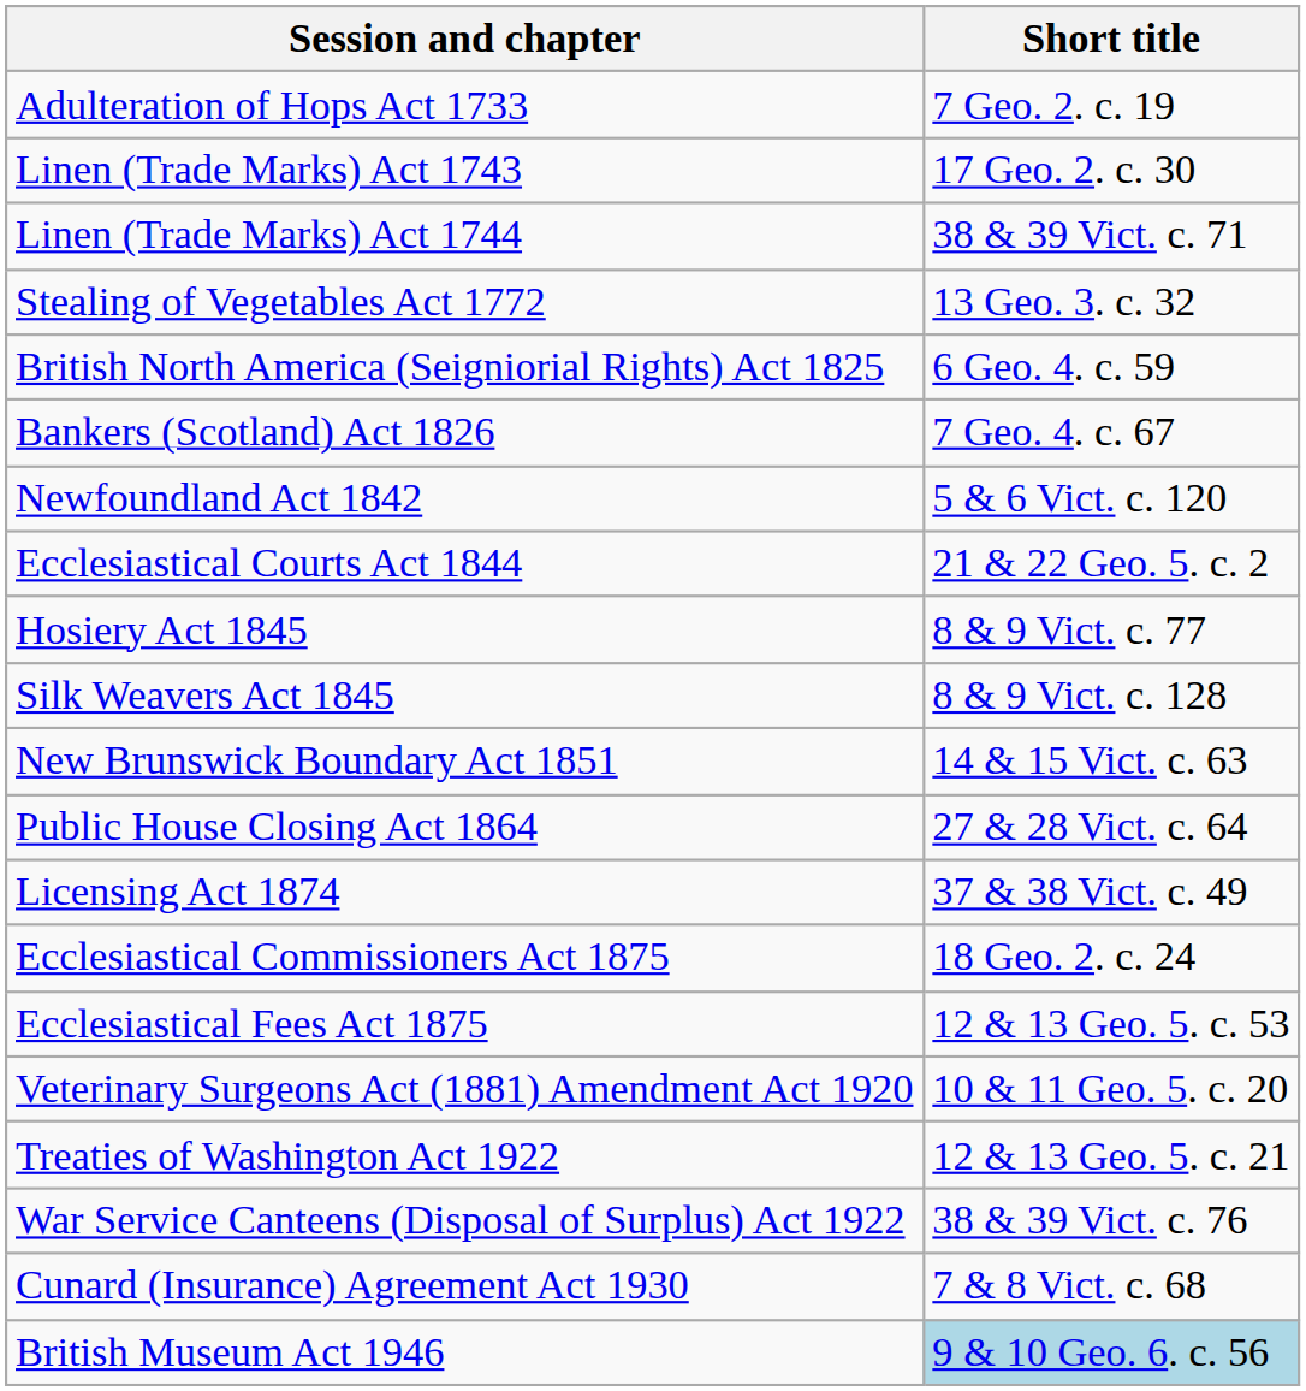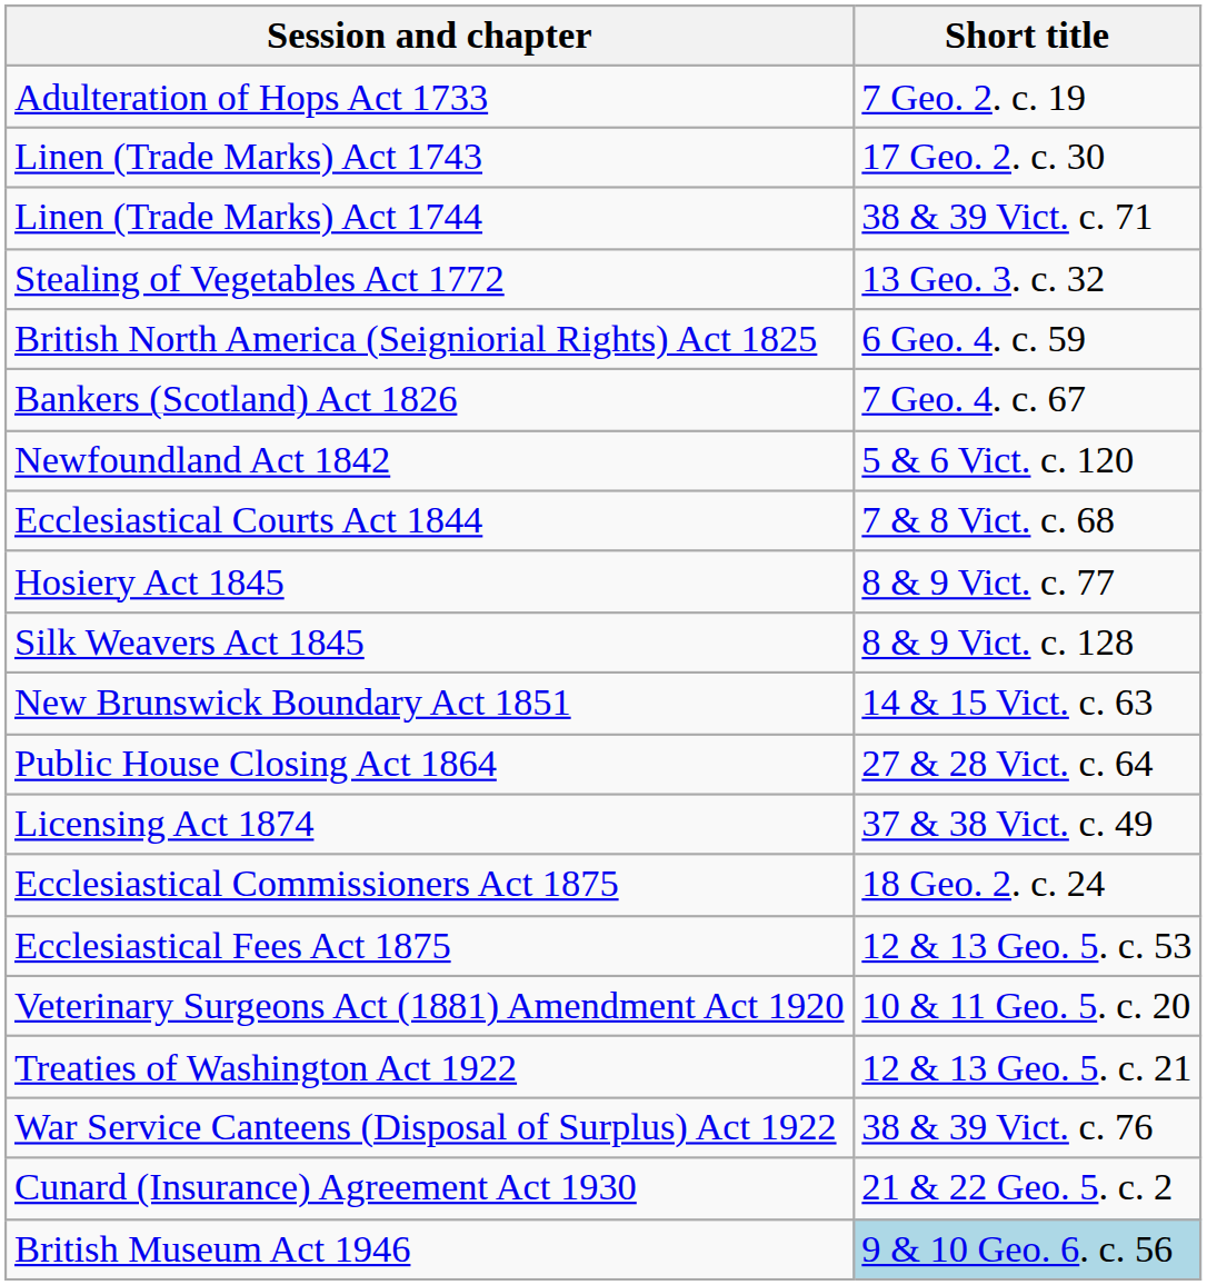 <table class="wikitable">
 <tr>
 <th>Session and chapter</th>
 <th>Short title</th>
 </tr>
 <tr>
 <td><a href='#'>Adulteration of Hops Act 1733</a></td>
 <td><a href='#'>7 Geo. 2</a>. c. 19</td>
 </tr>
 <tr>
 <td><a href='#'>Linen (Trade Marks) Act 1743</a></td>
 <td><a href='#'>17 Geo. 2</a>. c. 30</td>
 </tr>
 <tr>
 <td><a href='#'>Linen (Trade Marks) Act 1744</a></td>
 <td><a href='#'>38 & 39 Vict.</a> c. 71</td>
 </tr>
 <tr>
 <td><a href='#'>Stealing of Vegetables Act 1772</a></td>
 <td><a href='#'>13 Geo. 3</a>. c. 32</td>
 </tr>
 <tr>
 <td><a href='#'>British North America (Seigniorial Rights) Act 1825</a></td>
 <td><a href='#'>6 Geo. 4</a>. c. 59</td>
 </tr>
 <tr>
 <td><a href='#'>Bankers (Scotland) Act 1826</a></td>
 <td><a href='#'>7 Geo. 4</a>. c. 67</td>
 </tr>
 <tr>
 <td><a href='#'>Newfoundland Act 1842</a></td>
 <td><a href='#'>5 & 6 Vict.</a> c. 120</td>
 </tr>
 <tr>
 <td><a href='#'>Ecclesiastical Courts Act 1844</a></td>
-<td><a href='#'>21 & 22 Geo. 5</a>. c. 2</td>
+<td><a href='#'>7 & 8 Vict.</a> c. 68</td>
 </tr>
 <tr>
 <td><a href='#'>Hosiery Act 1845</a></td>
 <td><a href='#'>8 & 9 Vict.</a> c. 77</td>
 </tr>
 <tr>
 <td><a href='#'>Silk Weavers Act 1845</a></td>
 <td><a href='#'>8 & 9 Vict.</a> c. 128</td>
 </tr>
 <tr>
 <td><a href='#'>New Brunswick Boundary Act 1851</a></td>
 <td><a href='#'>14 & 15 Vict.</a> c. 63</td>
 </tr>
 <tr>
 <td><a href='#'>Public House Closing Act 1864</a></td>
 <td><a href='#'>27 & 28 Vict.</a> c. 64</td>
 </tr>
 <tr>
 <td><a href='#'>Licensing Act 1874</a></td>
 <td><a href='#'>37 & 38 Vict.</a> c. 49</td>
 </tr>
 <tr>
 <td><a href='#'>Ecclesiastical Commissioners Act 1875</a></td>
 <td><a href='#'>18 Geo. 2</a>. c. 24</td>
 </tr>
 <tr>
 <td><a href='#'>Ecclesiastical Fees Act 1875</a></td>
 <td><a href='#'>12 & 13 Geo. 5</a>. c. 53</td>
 </tr>
 <tr>
 <td><a href='#'>Veterinary Surgeons Act (1881) Amendment Act 1920</a></td>
 <td><a href='#'>10 & 11 Geo. 5</a>. c. 20</td>
 </tr>
 <tr>
 <td><a href='#'>Treaties of Washington Act 1922</a></td>
 <td><a href='#'>12 & 13 Geo. 5</a>. c. 21</td>
 </tr>
 <tr>
 <td><a href='#'>War Service Canteens (Disposal of Surplus) Act 1922</a></td>
 <td><a href='#'>38 & 39 Vict.</a> c. 76</td>
 </tr>
 <tr>
 <td><a href='#'>Cunard (Insurance) Agreement Act 1930</a></td>
-<td><a href='#'>7 & 8 Vict.</a> c. 68</td>
+<td><a href='#'>21 & 22 Geo. 5</a>. c. 2</td>
 </tr>
 <tr>
 <td><a href='#'>British Museum Act 1946</a></td>
 <td style="background: lightblue;"><a href='#'>9 & 10 Geo. 6</a>. c. 56</td>
 </tr>
 </table>
